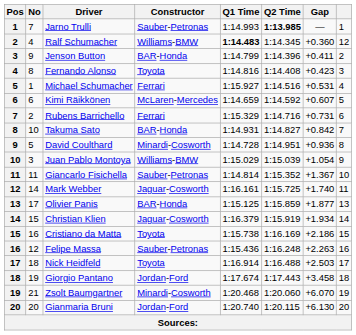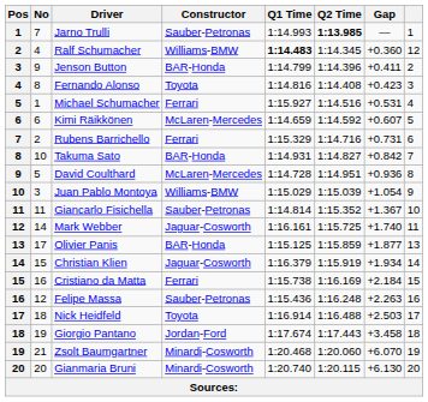 <table class="wikitable sortable" style="font-size: 85%;">
 <tr>
 <th>Pos</th>
 <th>No</th>
 <th>Driver</th>
 <th>Constructor</th>
 <th>Q1 Time</th>
 <th>Q2 Time</th>
 <th>Gap</th>
 <th></th>
 </tr>
 <tr>
 <th>1</th>
 <td>7</td>
 <td> <a href='#'>Jarno Trulli</a></td>
 <td><a href='#'>Sauber</a>-<a href='#'>Petronas</a></td>
 <td>1:14.993</td>
 <td><strong>1:13.985</strong></td>
 <td align="center">—</td>
 <td>1</td>
 </tr>
 <tr>
 <th>2</th>
 <td>4</td>
 <td> <a href='#'>Ralf Schumacher</a></td>
 <td><a href='#'>Williams</a>-<a href='#'>BMW</a></td>
 <td><strong>1:14.483</strong></td>
 <td>1:14.345</td>
 <td>+0.360</td>
 <td>12</td>
 </tr>
 <tr>
 <th>3</th>
 <td>9</td>
 <td> <a href='#'>Jenson Button</a></td>
 <td><a href='#'>BAR</a>-<a href='#'>Honda</a></td>
 <td>1:14.799</td>
 <td>1:14.396</td>
 <td>+0.411</td>
 <td>2</td>
 </tr>
 <tr>
 <th>4</th>
 <td>8</td>
 <td> <a href='#'>Fernando Alonso</a></td>
 <td><a href='#'>Toyota</a></td>
 <td>1:14.816</td>
 <td>1:14.408</td>
 <td>+0.423</td>
 <td>3</td>
 </tr>
 <tr>
 <th>5</th>
 <td>1</td>
 <td> <a href='#'>Michael Schumacher</a></td>
 <td><a href='#'>Ferrari</a></td>
 <td>1:15.927</td>
 <td>1:14.516</td>
 <td>+0.531</td>
 <td>4</td>
 </tr>
 <tr>
 <th>6</th>
 <td>6</td>
 <td> <a href='#'>Kimi Räikkönen</a></td>
 <td><a href='#'>McLaren</a>-<a href='#'>Mercedes</a></td>
 <td>1:14.659</td>
 <td>1:14.592</td>
 <td>+0.607</td>
 <td>5</td>
 </tr>
 <tr>
 <th>7</th>
 <td>2</td>
 <td> <a href='#'>Rubens Barrichello</a></td>
 <td><a href='#'>Ferrari</a></td>
 <td>1:15.329</td>
 <td>1:14.716</td>
 <td>+0.731</td>
 <td>6</td>
 </tr>
 <tr>
 <th>8</th>
 <td>10</td>
 <td> <a href='#'>Takuma Sato</a></td>
 <td><a href='#'>BAR</a>-<a href='#'>Honda</a></td>
 <td>1:14.931</td>
 <td>1:14.827</td>
 <td>+0.842</td>
 <td>7</td>
 </tr>
 <tr>
 <th>9</th>
 <td>5</td>
 <td> <a href='#'>David Coulthard</a></td>
-<td><a href='#'>Minardi</a>-<a href='#'>Cosworth</a></td>
+<td><a href='#'>McLaren</a>-<a href='#'>Mercedes</a></td>
 <td>1:14.728</td>
 <td>1:14.951</td>
 <td>+0.936</td>
 <td>8</td>
 </tr>
 <tr>
 <th>10</th>
 <td>3</td>
 <td> <a href='#'>Juan Pablo Montoya</a></td>
 <td><a href='#'>Williams</a>-<a href='#'>BMW</a></td>
 <td>1:15.029</td>
 <td>1:15.039</td>
 <td>+1.054</td>
 <td>9</td>
 </tr>
 <tr>
 <th>11</th>
 <td>11</td>
 <td> <a href='#'>Giancarlo Fisichella</a></td>
 <td><a href='#'>Sauber</a>-<a href='#'>Petronas</a></td>
 <td>1:14.814</td>
 <td>1:15.352</td>
 <td>+1.367</td>
 <td>10</td>
 </tr>
 <tr>
 <th>12</th>
 <td>14</td>
 <td> <a href='#'>Mark Webber</a></td>
 <td><a href='#'>Jaguar</a>-<a href='#'>Cosworth</a></td>
 <td>1:16.161</td>
 <td>1:15.725</td>
 <td>+1.740</td>
 <td>11</td>
 </tr>
 <tr>
 <th>13</th>
 <td>17</td>
 <td> <a href='#'>Olivier Panis</a></td>
 <td><a href='#'>BAR</a>-<a href='#'>Honda</a></td>
 <td>1:15.125</td>
 <td>1:15.859</td>
 <td>+1.877</td>
 <td>13</td>
 </tr>
 <tr>
 <th>14</th>
 <td>15</td>
 <td> <a href='#'>Christian Klien</a></td>
 <td><a href='#'>Jaguar</a>-<a href='#'>Cosworth</a></td>
 <td>1:16.379</td>
 <td>1:15.919</td>
 <td>+1.934</td>
 <td>14</td>
 </tr>
 <tr>
 <th>15</th>
 <td>16</td>
 <td> <a href='#'>Cristiano da Matta</a></td>
-<td><a href='#'>Toyota</a></td>
+<td><a href='#'>Ferrari</a></td>
 <td>1:15.738</td>
 <td>1:16.169</td>
-<td>+2.186</td>
+<td>+2.184</td>
 <td>15</td>
 </tr>
 <tr>
 <th>16</th>
 <td>12</td>
 <td> <a href='#'>Felipe Massa</a></td>
 <td><a href='#'>Sauber</a>-<a href='#'>Petronas</a></td>
 <td>1:15.436</td>
 <td>1:16.248</td>
 <td>+2.263</td>
 <td>16</td>
 </tr>
 <tr>
 <th>17</th>
 <td>18</td>
 <td> <a href='#'>Nick Heidfeld</a></td>
 <td><a href='#'>Toyota</a></td>
 <td>1:16.914</td>
 <td>1:16.488</td>
 <td>+2.503</td>
 <td>17</td>
 </tr>
 <tr>
 <th>18</th>
 <td>19</td>
 <td> <a href='#'>Giorgio Pantano</a></td>
 <td><a href='#'>Jordan</a>-<a href='#'>Ford</a></td>
 <td>1:17.674</td>
 <td>1:17.443</td>
 <td>+3.458</td>
 <td>18</td>
 </tr>
 <tr>
 <th>19</th>
 <td>21</td>
 <td> <a href='#'>Zsolt Baumgartner</a></td>
 <td><a href='#'>Minardi</a>-<a href='#'>Cosworth</a></td>
 <td>1:20.468</td>
 <td>1:20.060</td>
 <td>+6.070</td>
 <td>19</td>
 </tr>
 <tr>
 <th>20</th>
 <td>20</td>
 <td> <a href='#'>Gianmaria Bruni</a></td>
-<td><a href='#'>Jordan</a>-<a href='#'>Ford</a></td>
+<td><a href='#'>Minardi</a>-<a href='#'>Cosworth</a></td>
 <td>1:20.740</td>
 <td>1:20.115</td>
 <td>+6.130</td>
 <td>20</td>
 </tr>
 <tr>
 <th colspan="8">Sources:</th>
 </tr>
 </table>
